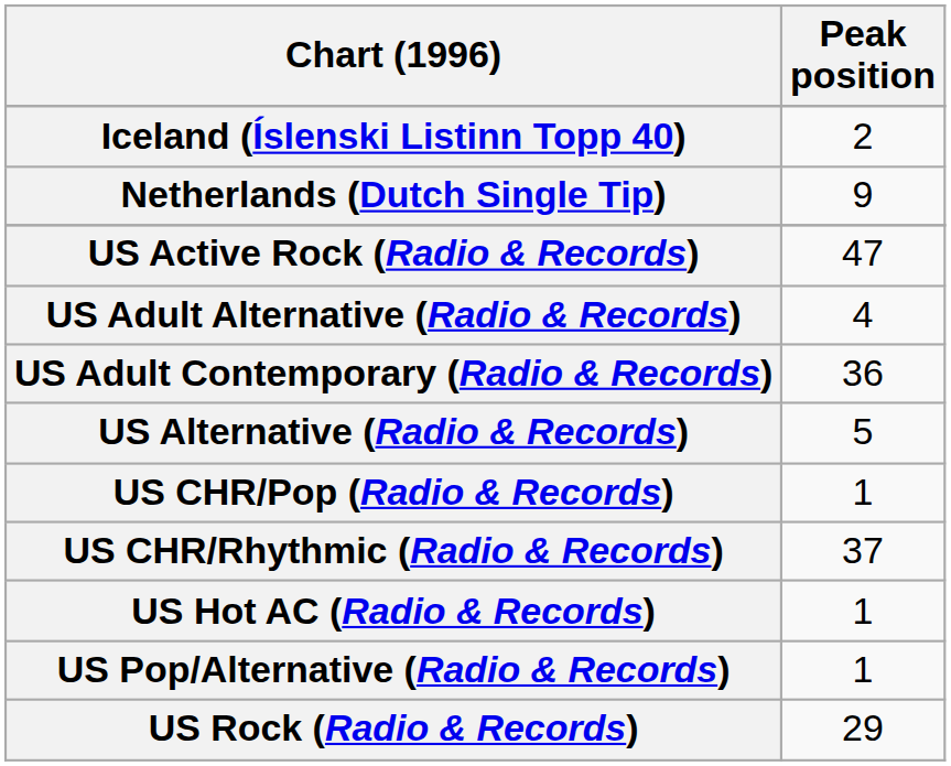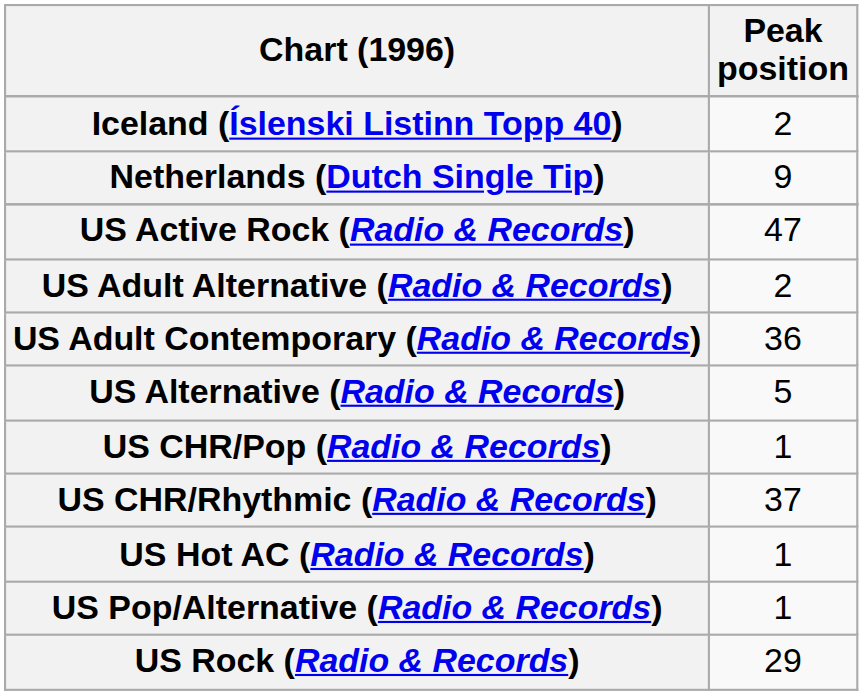 <table class="wikitable sortable plainrowheaders" style="text-align:center">
 <tr>
 <th>Chart (1996)</th>
 <th>Peak<br>position</th>
 </tr>
 <tr>
 </tr>
 <tr>
 </tr>
 <tr>
 </tr>
 <tr>
 </tr>
 <tr>
 <th scope="row">Iceland (<a href='#'>Íslenski Listinn Topp 40</a>)</th>
 <td align="center">2</td>
 </tr>
 <tr>
 <th scope="row">Netherlands (<a href='#'>Dutch Single Tip</a>)</th>
 <td align="center">9</td>
 </tr>
 <tr>
 </tr>
 <tr>
 </tr>
 <tr>
 </tr>
 <tr>
 </tr>
 <tr>
 </tr>
 <tr>
 </tr>
 <tr>
 </tr>
 <tr>
 </tr>
 <tr>
 </tr>
 <tr>
 </tr>
 <tr>
 </tr>
 <tr>
 <th scope="row">US Active Rock (<em><a href='#'>Radio & Records</a></em>)</th>
 <td>47</td>
 </tr>
 <tr>
 <th scope="row">US Adult Alternative (<em><a href='#'>Radio & Records</a></em>)</th>
-<td>4</td>
+<td>2</td>
 </tr>
 <tr>
 <th scope="row">US Adult Contemporary (<em><a href='#'>Radio & Records</a></em>)</th>
 <td>36</td>
 </tr>
 <tr>
 <th scope="row">US Alternative (<em><a href='#'>Radio & Records</a></em>)</th>
 <td>5</td>
 </tr>
 <tr>
 <th scope="row">US CHR/Pop (<em><a href='#'>Radio & Records</a></em>)</th>
 <td>1</td>
 </tr>
 <tr>
 <th scope="row">US CHR/Rhythmic (<em><a href='#'>Radio & Records</a></em>)</th>
 <td>37</td>
 </tr>
 <tr>
 <th scope="row">US Hot AC (<em><a href='#'>Radio & Records</a></em>)</th>
 <td>1</td>
 </tr>
 <tr>
 <th scope="row">US Pop/Alternative (<em><a href='#'>Radio & Records</a></em>)</th>
 <td>1</td>
 </tr>
 <tr>
 <th scope="row">US Rock (<em><a href='#'>Radio & Records</a></em>)</th>
 <td>29</td>
 </tr>
 </table>
